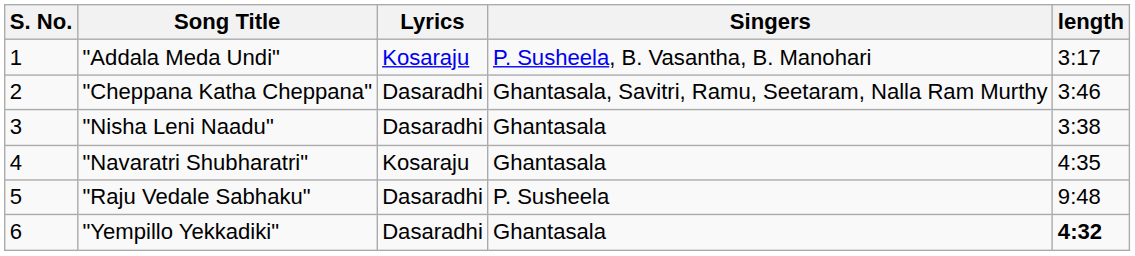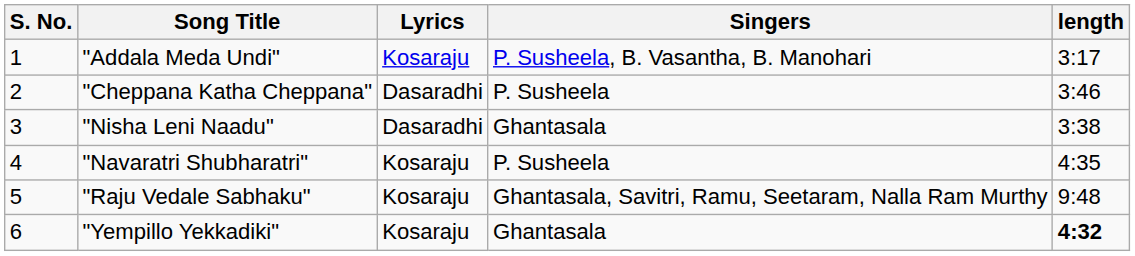 <table class="wikitable">
 <tr>
 <th>S. No.</th>
 <th>Song Title</th>
 <th>Lyrics</th>
 <th>Singers</th>
 <th>length</th>
 </tr>
 <tr>
 <td>1</td>
 <td>"Addala Meda Undi"</td>
 <td><a href='#'>Kosaraju</a></td>
 <td><a href='#'>P. Susheela</a>, B. Vasantha, B. Manohari</td>
 <td>3:17</td>
 </tr>
 <tr>
 <td>2</td>
 <td>"Cheppana Katha Cheppana"</td>
 <td>Dasaradhi</td>
-<td>Ghantasala, Savitri, Ramu, Seetaram, Nalla Ram Murthy</td>
+<td>P. Susheela</td>
 <td>3:46</td>
 </tr>
 <tr>
 <td>3</td>
 <td>"Nisha Leni Naadu"</td>
 <td>Dasaradhi</td>
 <td>Ghantasala</td>
 <td>3:38</td>
 </tr>
 <tr>
 <td>4</td>
 <td>"Navaratri Shubharatri"</td>
 <td>Kosaraju</td>
-<td>Ghantasala</td>
+<td>P. Susheela</td>
 <td>4:35</td>
 </tr>
 <tr>
 <td>5</td>
 <td>"Raju Vedale Sabhaku"</td>
-<td>Dasaradhi</td>
-<td>P. Susheela</td>
+<td>Kosaraju</td>
+<td>Ghantasala, Savitri, Ramu, Seetaram, Nalla Ram Murthy</td>
 <td>9:48</td>
 </tr>
 <tr>
 <td>6</td>
 <td>"Yempillo Yekkadiki"</td>
-<td>Dasaradhi</td>
+<td>Kosaraju</td>
 <td>Ghantasala</td>
 <td><strong>4:32</strong></td>
 </tr>
 </table>
